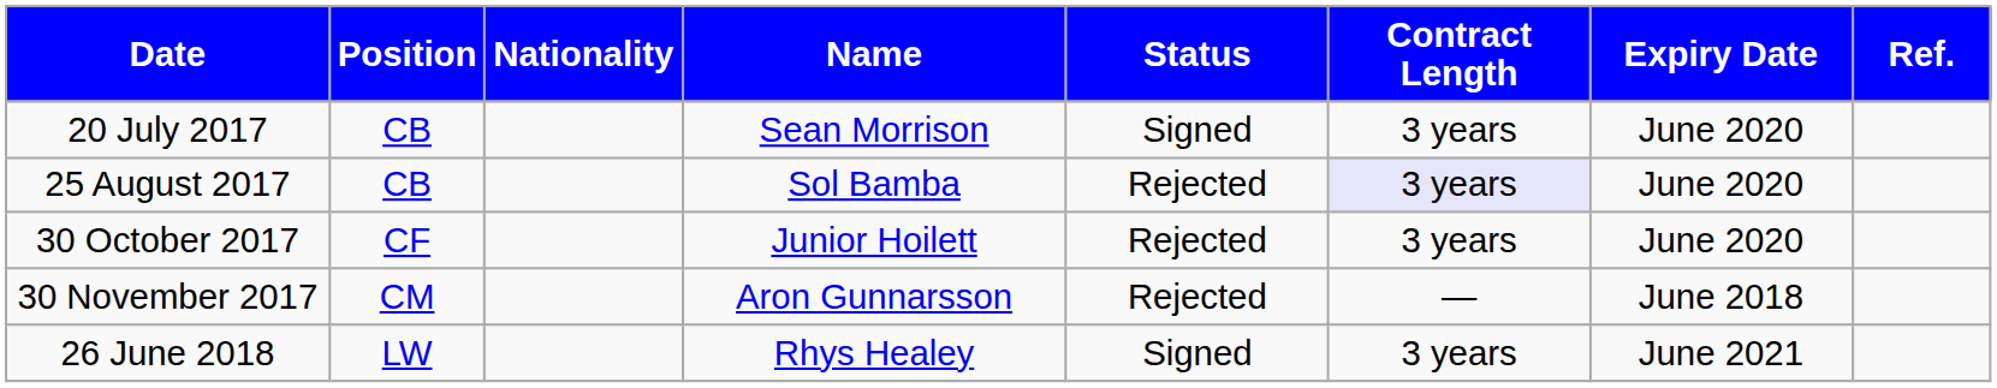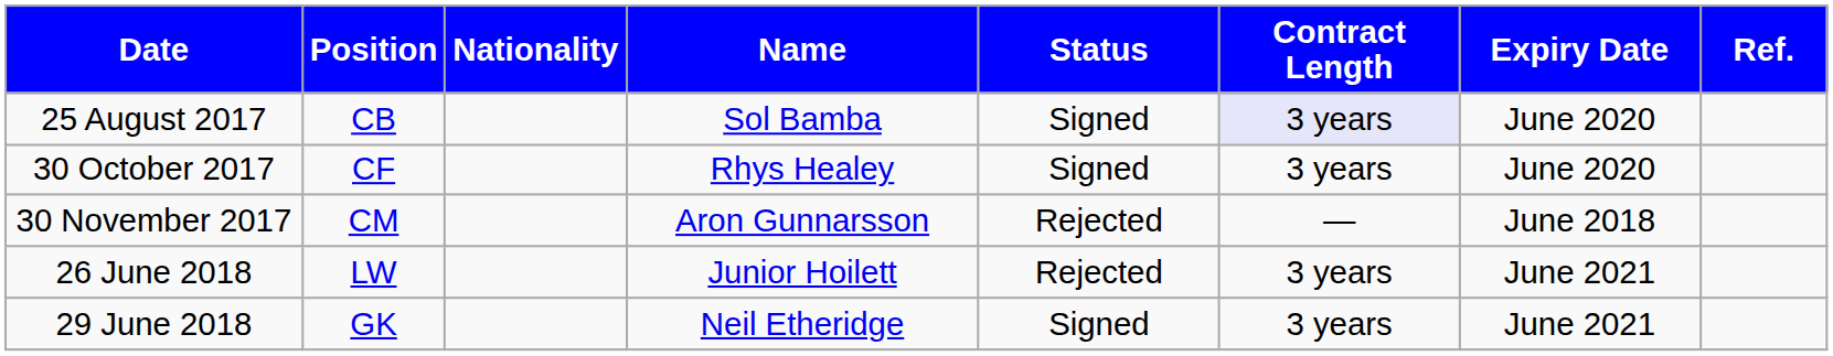 <table class="wikitable"  style="text-align:center; font-size:90%; ">
 <tr>
 <th style="background:#0000FF; color:white; width:125px;">Date</th>
 <th style="background:#0000FF; color:white; width:50px;">Position</th>
 <th style="background:#0000FF; color:white; width:50px;">Nationality</th>
 <th style="background:#0000FF; color:white; width:150px;">Name</th>
 <th style="background:#0000FF; color:white; width:100px;">Status</th>
 <th style="background:#0000FF; color:white; width:100px;">Contract Length</th>
 <th style="background:#0000FF; color:white; width:100px;">Expiry Date</th>
 <th style="background:#0000FF; color:white; width:50px;">Ref.</th>
 </tr>
 <tr>
-<td>20 July 2017</td>
-<td><a href='#'>CB</a></td>
-<td></td>
-<td><a href='#'>Sean Morrison</a></td>
-<td>Signed</td>
-<td>3 years</td>
-<td>June 2020</td>
-<td></td>
-</tr>
-<tr>
 <td>25 August 2017</td>
 <td><a href='#'>CB</a></td>
 <td></td>
 <td><a href='#'>Sol Bamba</a></td>
-<td>Rejected</td>
+<td>Signed</td>
 <td style="background: lavender;">3 years</td>
 <td>June 2020</td>
 <td></td>
 </tr>
 <tr>
 <td>30 October 2017</td>
 <td><a href='#'>CF</a></td>
 <td></td>
-<td><a href='#'>Junior Hoilett</a></td>
-<td>Rejected</td>
+<td><a href='#'>Rhys Healey</a></td>
+<td>Signed</td>
 <td>3 years</td>
 <td>June 2020</td>
 <td></td>
 </tr>
 <tr>
 <td>30 November 2017</td>
 <td><a href='#'>CM</a></td>
 <td></td>
 <td><a href='#'>Aron Gunnarsson</a></td>
 <td>Rejected</td>
 <td>—</td>
 <td>June 2018</td>
 <td></td>
 </tr>
 <tr>
 <td>26 June 2018</td>
 <td><a href='#'>LW</a></td>
 <td></td>
-<td><a href='#'>Rhys Healey</a></td>
+<td><a href='#'>Junior Hoilett</a></td>
+<td>Rejected</td>
+<td>3 years</td>
+<td>June 2021</td>
+<td></td>
+</tr>
+<tr>
+<td>29 June 2018</td>
+<td><a href='#'>GK</a></td>
+<td></td>
+<td><a href='#'>Neil Etheridge</a></td>
 <td>Signed</td>
 <td>3 years</td>
 <td>June 2021</td>
 <td></td>
 </tr>
 </table>
